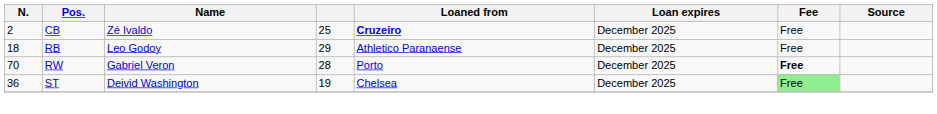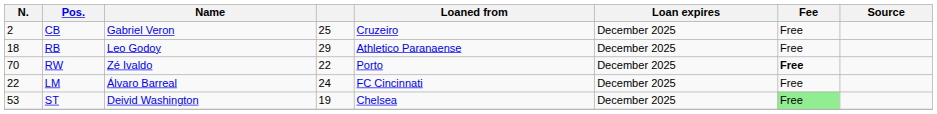 <table class="wikitable sortable" style="width:85%; text-align:center; text-align:left;">
 <tr>
 <th>N.</th>
 <th><a href='#'>Pos.</a></th>
 <th>Name</th>
 <th></th>
 <th>Loaned from</th>
 <th>Loan expires</th>
 <th>Fee</th>
 <th>Source</th>
 </tr>
 <tr>
 <td>2</td>
 <td><a href='#'>CB</a></td>
-<td style="text-align:left;"> <a href='#'>Zé Ivaldo</a></td>
+<td style="text-align:left;"> <a href='#'>Gabriel Veron</a></td>
 <td>25</td>
-<td style="text-align:left;"><strong> <a href='#'>Cruzeiro</a></strong></td>
+<td style="text-align:left;"> <a href='#'>Cruzeiro</a></td>
 <td>December 2025</td>
 <td>Free</td>
 <td></td>
 </tr>
 <tr>
 <td>18</td>
 <td><a href='#'>RB</a></td>
 <td style="text-align:left;"> <a href='#'>Leo Godoy</a></td>
 <td>29</td>
 <td style="text-align:left;"> <a href='#'>Athletico Paranaense</a></td>
 <td>December 2025</td>
 <td>Free</td>
 <td></td>
 </tr>
 <tr>
 <td>70</td>
 <td><a href='#'>RW</a></td>
-<td style="text-align:left;"> <a href='#'>Gabriel Veron</a></td>
-<td>28</td>
+<td style="text-align:left;"> <a href='#'>Zé Ivaldo</a></td>
+<td>22</td>
 <td style="text-align:left;"> <a href='#'>Porto</a></td>
 <td>December 2025</td>
 <td><strong>Free</strong></td>
 <td></td>
 </tr>
 <tr>
-<td>36</td>
+<td>22</td>
+<td><a href='#'>LM</a></td>
+<td style="text-align:left;"> <a href='#'>Álvaro Barreal</a></td>
+<td>24</td>
+<td style="text-align:left;"> <a href='#'>FC Cincinnati</a></td>
+<td>December 2025</td>
+<td>Free</td>
+<td></td>
+</tr>
+<tr>
+<td>53</td>
 <td><a href='#'>ST</a></td>
 <td style="text-align:left;"> <a href='#'>Deivid Washington</a></td>
 <td>19</td>
 <td style="text-align:left;"> <a href='#'>Chelsea</a></td>
 <td>December 2025</td>
 <td style="background: lightgreen;">Free</td>
 <td></td>
 </tr>
 <tr>
 </tr>
 </table>
